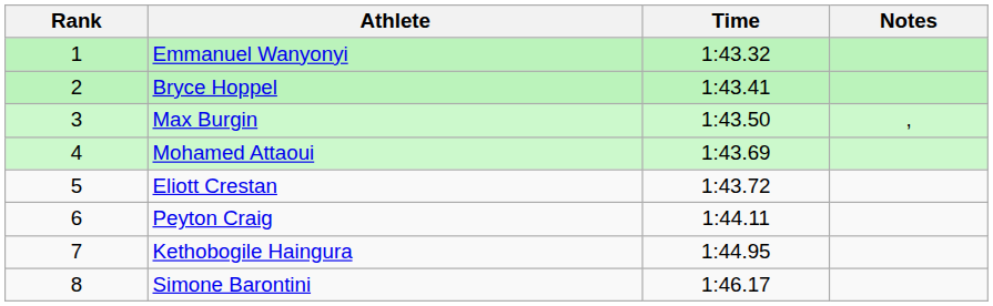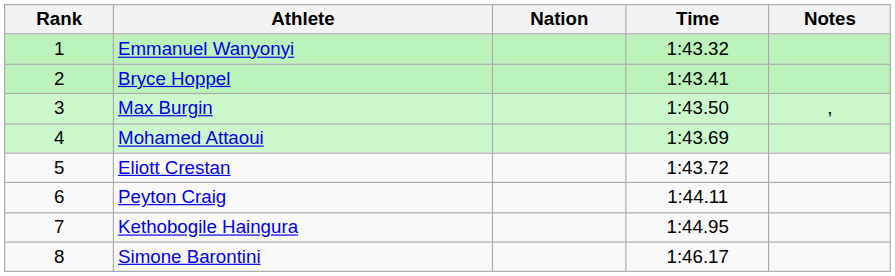 <table class="wikitable sortable" style="text-align:center;width: 60%;">
 <tr>
 <th>Rank</th>
 <th>Athlete</th>
+<th>Nation</th>
 <th>Time</th>
 <th>Notes</th>
 </tr>
 <tr bgcolor=#bbf3bb>
 <td>1</td>
 <td align="left"><a href='#'>Emmanuel Wanyonyi</a></td>
+<td align="left"></td>
 <td>1:43.32</td>
 <td></td>
 </tr>
 <tr bgcolor=#bbf3bb>
 <td>2</td>
 <td align="left"><a href='#'>Bryce Hoppel</a></td>
+<td align="left"></td>
 <td>1:43.41</td>
 <td></td>
 </tr>
 <tr bgcolor=#ccf9cc>
 <td>3</td>
 <td align="left"><a href='#'>Max Burgin</a></td>
+<td align="left"></td>
 <td>1:43.50</td>
 <td>, </td>
 </tr>
 <tr bgcolor=#ccf9cc>
 <td>4</td>
 <td align="left"><a href='#'>Mohamed Attaoui</a></td>
+<td align="left"></td>
 <td>1:43.69</td>
 <td></td>
 </tr>
 <tr>
 <td>5</td>
 <td align="left"><a href='#'>Eliott Crestan</a></td>
+<td align="left"></td>
 <td>1:43.72</td>
 <td></td>
 </tr>
 <tr>
 <td>6</td>
 <td align="left"><a href='#'>Peyton Craig</a></td>
+<td align="left"></td>
 <td>1:44.11</td>
 <td></td>
 </tr>
 <tr>
 <td>7</td>
 <td align="left"><a href='#'>Kethobogile Haingura</a></td>
+<td align="left"></td>
 <td>1:44.95</td>
 <td></td>
 </tr>
 <tr>
 <td>8</td>
 <td align="left"><a href='#'>Simone Barontini</a></td>
+<td align="left"></td>
 <td>1:46.17</td>
 <td></td>
 </tr>
 </table>
